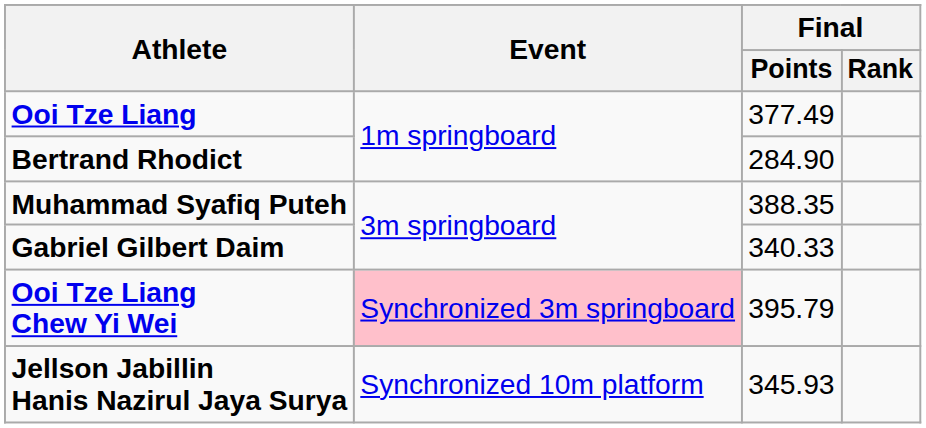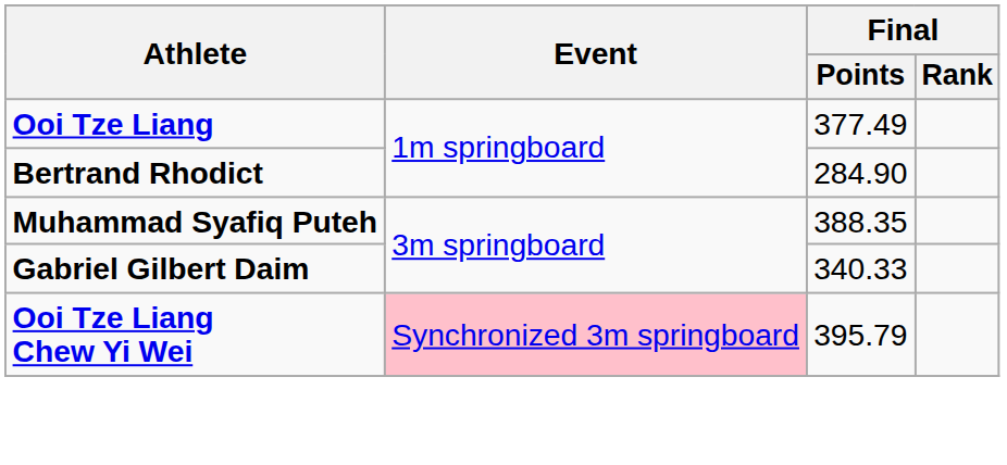 <table class="wikitable" style="font-size:90%">
 <tr>
 <th rowspan="2">Athlete</th>
 <th rowspan="2">Event</th>
 <th colspan="2">Final</th>
 </tr>
 <tr style="font-size:95%">
 <th>Points</th>
 <th>Rank</th>
 </tr>
 <tr align="center">
 <td align="left"><strong><a href='#'>Ooi Tze Liang</a></strong></td>
 <td rowspan="2" align="left"><a href='#'>1m springboard</a></td>
 <td>377.49</td>
 <td></td>
 </tr>
 <tr align="center">
 <td align="left"><strong>Bertrand Rhodict</strong></td>
 <td>284.90</td>
 <td></td>
 </tr>
 <tr align="center">
 <td align="left"><strong>Muhammad Syafiq Puteh</strong></td>
 <td rowspan="2" align="left"><a href='#'>3m springboard</a></td>
 <td>388.35</td>
 <td></td>
 </tr>
 <tr align="center">
 <td align="left"><strong>Gabriel Gilbert Daim</strong></td>
 <td>340.33</td>
 <td></td>
 </tr>
 <tr align="center">
 <td align="left"><strong><a href='#'>Ooi Tze Liang</a><br><a href='#'>Chew Yi Wei</a></strong></td>
 <td align="left" style="background: pink;"><a href='#'>Synchronized 3m springboard</a></td>
 <td>395.79</td>
 <td></td>
 </tr>
-<tr align="center">
-<td align="left"><strong>Jellson Jabillin<br>Hanis Nazirul Jaya Surya</strong></td>
-<td align="left"><a href='#'>Synchronized 10m platform</a></td>
-<td>345.93</td>
-<td></td>
-</tr>
 </table>
